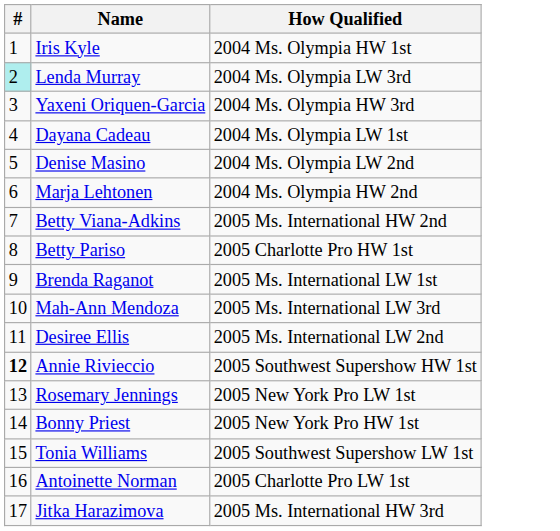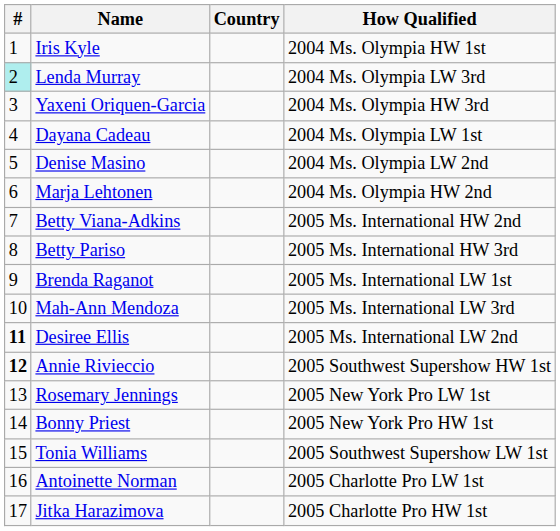 <table class="wikitable">
 <tr>
 <th>#</th>
 <th>Name</th>
+<th>Country</th>
 <th>How Qualified</th>
 </tr>
 <tr>
 <td>1</td>
 <td><a href='#'>Iris Kyle</a></td>
+<td></td>
 <td>2004 Ms. Olympia HW 1st</td>
 </tr>
 <tr>
 <td style="background: paleturquoise;">2</td>
 <td><a href='#'>Lenda Murray</a></td>
+<td></td>
 <td>2004 Ms. Olympia LW 3rd</td>
 </tr>
 <tr>
 <td>3</td>
 <td><a href='#'>Yaxeni Oriquen-Garcia</a></td>
+<td></td>
 <td>2004 Ms. Olympia HW 3rd</td>
 </tr>
 <tr>
 <td>4</td>
 <td><a href='#'>Dayana Cadeau</a></td>
+<td></td>
 <td>2004 Ms. Olympia LW 1st</td>
 </tr>
 <tr>
 <td>5</td>
 <td><a href='#'>Denise Masino</a></td>
+<td></td>
 <td>2004 Ms. Olympia LW 2nd</td>
 </tr>
 <tr>
 <td>6</td>
 <td><a href='#'>Marja Lehtonen</a></td>
+<td></td>
 <td>2004 Ms. Olympia HW 2nd</td>
 </tr>
 <tr>
 <td>7</td>
 <td><a href='#'>Betty Viana-Adkins</a></td>
+<td></td>
 <td>2005 Ms. International HW 2nd</td>
 </tr>
 <tr>
 <td>8</td>
 <td><a href='#'>Betty Pariso</a></td>
-<td>2005 Charlotte Pro HW 1st</td>
+<td></td>
+<td>2005 Ms. International HW 3rd</td>
 </tr>
 <tr>
 <td>9</td>
 <td><a href='#'>Brenda Raganot</a></td>
+<td></td>
 <td>2005 Ms. International LW 1st</td>
 </tr>
 <tr>
 <td>10</td>
 <td><a href='#'>Mah-Ann Mendoza</a></td>
+<td></td>
 <td>2005 Ms. International LW 3rd</td>
 </tr>
 <tr>
-<td>11</td>
+<td><strong>11</strong></td>
 <td><a href='#'>Desiree Ellis</a></td>
+<td></td>
 <td>2005 Ms. International LW 2nd</td>
 </tr>
 <tr>
 <td><strong>12</strong></td>
 <td><a href='#'>Annie Rivieccio</a></td>
+<td></td>
 <td>2005 Southwest Supershow HW 1st</td>
 </tr>
 <tr>
 <td>13</td>
 <td><a href='#'>Rosemary Jennings</a></td>
+<td></td>
 <td>2005 New York Pro LW 1st</td>
 </tr>
 <tr>
 <td>14</td>
 <td><a href='#'>Bonny Priest</a></td>
+<td></td>
 <td>2005 New York Pro HW 1st</td>
 </tr>
 <tr>
 <td>15</td>
 <td><a href='#'>Tonia Williams</a></td>
+<td></td>
 <td>2005 Southwest Supershow LW 1st</td>
 </tr>
 <tr>
 <td>16</td>
 <td><a href='#'>Antoinette Norman</a></td>
+<td></td>
 <td>2005 Charlotte Pro LW 1st</td>
 </tr>
 <tr>
 <td>17</td>
 <td><a href='#'>Jitka Harazimova</a></td>
-<td>2005 Ms. International HW 3rd</td>
+<td></td>
+<td>2005 Charlotte Pro HW 1st</td>
 </tr>
 </table>
